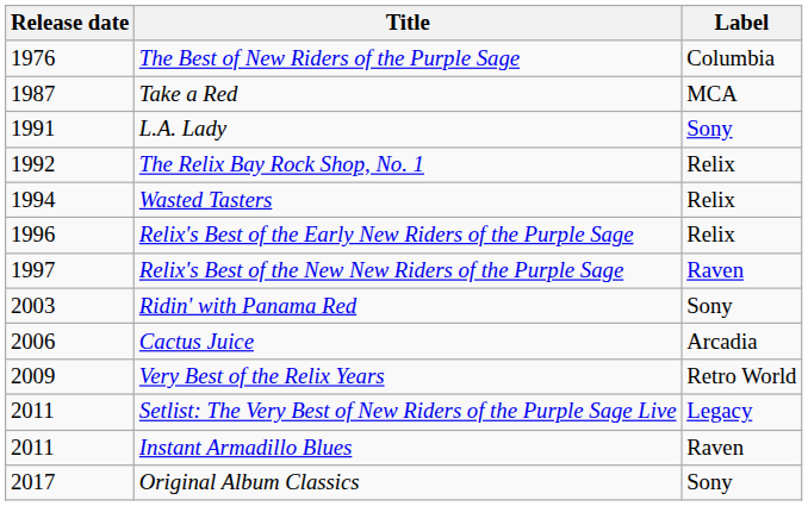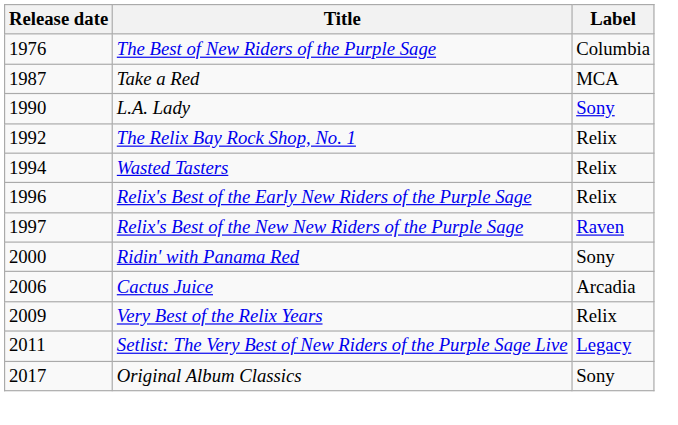 <table class="wikitable">
 <tr>
 <th>Release date</th>
 <th>Title</th>
 <th>Label</th>
 </tr>
 <tr>
 <td>1976</td>
 <td><em><a href='#'>The Best of New Riders of the Purple Sage</a></em></td>
 <td>Columbia</td>
 </tr>
 <tr>
 <td>1987</td>
 <td><em>Take a Red</em></td>
 <td>MCA</td>
 </tr>
 <tr>
-<td>1991</td>
+<td>1990</td>
 <td><em>L.A. Lady</em></td>
 <td><a href='#'>Sony</a></td>
 </tr>
 <tr>
 <td>1992</td>
 <td><em><a href='#'>The Relix Bay Rock Shop, No.&nbsp;1</a></em></td>
 <td>Relix</td>
 </tr>
 <tr>
 <td>1994</td>
 <td><em><a href='#'>Wasted Tasters</a></em></td>
 <td>Relix</td>
 </tr>
 <tr>
 <td>1996</td>
 <td><em><a href='#'>Relix's Best of the Early New Riders of the Purple Sage</a></em></td>
 <td>Relix</td>
 </tr>
 <tr>
 <td>1997</td>
 <td><em><a href='#'>Relix's Best of the New New Riders of the Purple Sage</a></em></td>
 <td><a href='#'>Raven</a></td>
 </tr>
 <tr>
-<td>2003</td>
+<td>2000</td>
 <td><em><a href='#'>Ridin' with Panama Red</a></em></td>
 <td>Sony</td>
 </tr>
 <tr>
 <td>2006</td>
 <td><em><a href='#'>Cactus Juice</a></em></td>
 <td>Arcadia</td>
 </tr>
 <tr>
 <td>2009</td>
 <td><em><a href='#'>Very Best of the Relix Years</a></em></td>
-<td>Retro World</td>
+<td>Relix</td>
 </tr>
 <tr>
 <td>2011</td>
 <td><em><a href='#'>Setlist: The Very Best of New Riders of the Purple Sage Live</a></em></td>
 <td><a href='#'>Legacy</a></td>
 </tr>
 <tr>
-<td>2011</td>
-<td><em><a href='#'>Instant Armadillo Blues</a></em></td>
-<td>Raven</td>
-</tr>
-<tr>
 <td>2017</td>
 <td><em>Original Album Classics</em></td>
 <td>Sony</td>
 </tr>
 </table>
